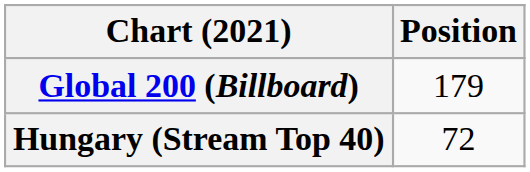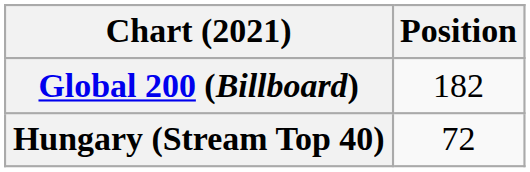 <table class="wikitable sortable plainrowheaders">
 <tr>
 <th scope="col">Chart (2021)</th>
 <th scope="col">Position</th>
 </tr>
 <tr>
 <th scope="row"><a href='#'>Global 200</a> (<em>Billboard</em>)</th>
-<td align=center>179</td>
+<td align=center>182</td>
 </tr>
 <tr>
 <th scope="row">Hungary (Stream Top 40)</th>
 <td align=center>72</td>
 </tr>
 </table>
